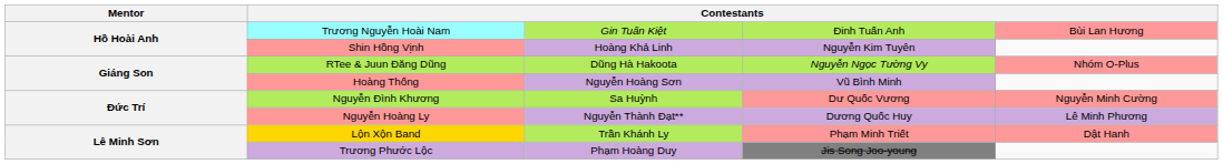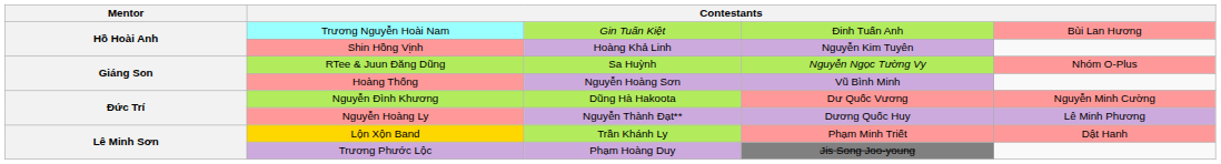 <table class="wikitable" style="text-align:center; width:90%;">
 <tr>
 <th style="width:20%;">Mentor</th>
 <th style="width:80%;" colspan=4>Contestants</th>
 </tr>
 <tr>
 <th rowspan="2">Hồ Hoài Anh</th>
 <td bgcolor="#99FFFF">Trương Nguyễn Hoài Nam</td>
 <td bgcolor="#B2EC5D"><em>Gin Tuấn Kiệt</em></td>
 <td bgcolor="#B2EC5D">Đinh Tuấn Anh</td>
 <td bgcolor="#FF9999">Bùi Lan Hương</td>
 </tr>
 <tr>
 <td bgcolor="#FF9999">Shin Hồng Vịnh</td>
 <td bgcolor="#CAD">Hoàng Khả Linh</td>
 <td bgcolor="#CAD">Nguyễn Kim Tuyên</td>
 <td></td>
 </tr>
 <tr>
 <th rowspan="2">Giáng Son</th>
 <td bgcolor="#B2EC5D">RTee & Juun Đăng Dũng</td>
-<td bgcolor="#B2EC5D">Dũng Hà Hakoota</td>
+<td bgcolor="#B2EC5D">Sa Huỳnh</td>
 <td bgcolor="#B2EC5D"><em>Nguyễn Ngọc Tường Vy</em></td>
 <td bgcolor="#FF9999">Nhóm O-Plus</td>
 </tr>
 <tr>
 <td bgcolor="#FF9999">Hoàng Thống</td>
 <td bgcolor="#CAD">Nguyễn Hoàng Sơn</td>
 <td bgcolor="#CAD">Vũ Bình Minh</td>
 <td></td>
 </tr>
 <tr>
 <th rowspan="2">Đức Trí</th>
 <td bgcolor="#B2EC5D">Nguyễn Đình Khương</td>
-<td bgcolor="#B2EC5D">Sa Huỳnh</td>
+<td bgcolor="#B2EC5D">Dũng Hà Hakoota</td>
 <td bgcolor="#FF9999">Dư Quốc Vương</td>
 <td bgcolor="#FF9999">Nguyễn Minh Cường</td>
 </tr>
 <tr>
 <td bgcolor="#FF9999">Nguyễn Hoàng Ly</td>
 <td bgcolor="#CAD">Nguyễn Thành Đạt**</td>
 <td bgcolor="#CAD">Dương Quốc Huy</td>
 <td bgcolor="#CAD">Lê Minh Phương</td>
 </tr>
 <tr>
 <th rowspan="2">Lê Minh Sơn</th>
 <td bgcolor="gold">Lộn Xộn Band</td>
 <td bgcolor="#B2EC5D">Trần Khánh Ly</td>
 <td bgcolor="#FF9999">Phạm Minh Triết</td>
 <td bgcolor="#FF9999">Dật Hanh</td>
 </tr>
 <tr>
 <td bgcolor="#CAD">Trương Phước Lộc</td>
 <td bgcolor="#CAD">Phạm Hoàng Duy</td>
 <td bgcolor="grey"><s>Jis Song Joo-young</s></td>
 <td></td>
 </tr>
 </table>
